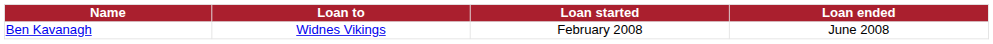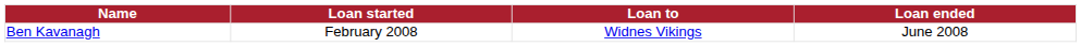 <table width=95%  border="1" bordercolor="#FFFFFF" style="border-collapse: collapse; border-color: #E0E0E0;">
 <tr style="background:#AA1F2E; color:white">
 <th width=20%>Name</th>
+<th width=25%>Loan started</th>
 <th width=25%>Loan to</th>
-<th width=25%>Loan started</th>
 <th width=25%>Loan ended</th>
 </tr>
 <tr bgcolor=#FFFFFF>
 <td><a href='#'>Ben Kavanagh</a></td>
+<td align=center>February 2008</td>
 <td align=center><a href='#'>Widnes Vikings</a></td>
-<td align=center>February 2008</td>
 <td align=center>June 2008</td>
 </tr>
 </table>
